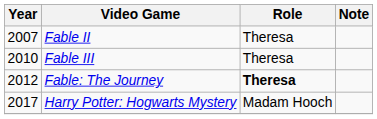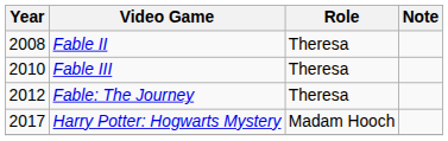 <table class="wikitable">
 <tr>
 <th>Year</th>
 <th>Video Game</th>
 <th>Role</th>
 <th>Note</th>
 </tr>
 <tr>
-<td>2007</td>
+<td>2008</td>
 <td><em><a href='#'>Fable II</a></em></td>
 <td>Theresa</td>
 <td></td>
 </tr>
 <tr>
 <td>2010</td>
 <td><em><a href='#'>Fable III</a></em></td>
 <td>Theresa</td>
 <td></td>
 </tr>
 <tr>
 <td>2012</td>
 <td><em><a href='#'>Fable: The Journey</a></em></td>
-<td><strong>Theresa</strong></td>
+<td>Theresa</td>
 <td></td>
 </tr>
 <tr>
 <td>2017</td>
 <td><em><a href='#'>Harry Potter: Hogwarts Mystery</a></em></td>
 <td>Madam Hooch</td>
 <td></td>
 </tr>
 <tr>
 </tr>
 </table>
